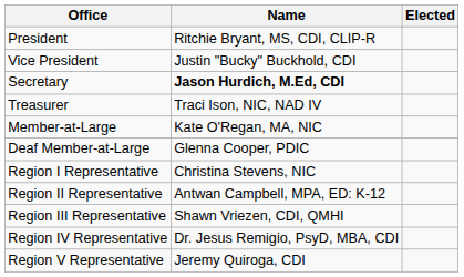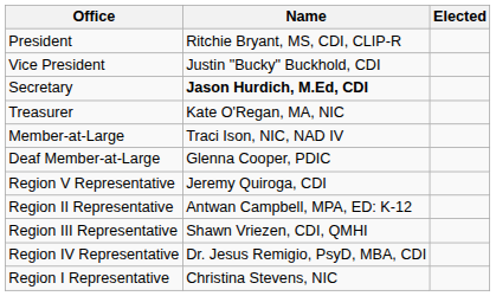 <table class="wikitable">
 <tr>
 <th>Office</th>
 <th>Name</th>
 <th>Elected</th>
 </tr>
 <tr>
 <td>President</td>
 <td>Ritchie Bryant, MS, CDI, CLIP-R</td>
 <td></td>
 </tr>
 <tr>
 <td>Vice President</td>
 <td>Justin "Bucky" Buckhold, CDI</td>
 <td></td>
 </tr>
 <tr>
 <td>Secretary</td>
 <td><strong>Jason Hurdich, M.Ed, CDI</strong></td>
 <td></td>
 </tr>
 <tr>
 <td>Treasurer</td>
-<td>Traci Ison, NIC, NAD IV</td>
+<td>Kate O'Regan, MA, NIC</td>
 <td></td>
 </tr>
 <tr>
 <td>Member-at-Large</td>
-<td>Kate O'Regan, MA, NIC</td>
+<td>Traci Ison, NIC, NAD IV</td>
 <td></td>
 </tr>
 <tr>
 <td>Deaf Member-at-Large</td>
 <td>Glenna Cooper, PDIC</td>
 <td></td>
 </tr>
 <tr>
-<td>Region I Representative</td>
-<td>Christina Stevens, NIC</td>
+<td>Region V Representative</td>
+<td>Jeremy Quiroga, CDI</td>
 <td></td>
 </tr>
 <tr>
 <td>Region II Representative</td>
 <td>Antwan Campbell, MPA, ED: K-12</td>
 <td></td>
 </tr>
 <tr>
 <td>Region III Representative</td>
 <td>Shawn Vriezen, CDI, QMHI</td>
 <td></td>
 </tr>
 <tr>
 <td>Region IV Representative</td>
 <td>Dr. Jesus Remigio, PsyD, MBA, CDI</td>
 <td></td>
 </tr>
 <tr>
-<td>Region V Representative</td>
-<td>Jeremy Quiroga, CDI</td>
+<td>Region I Representative</td>
+<td>Christina Stevens, NIC</td>
 <td></td>
 </tr>
 </table>
